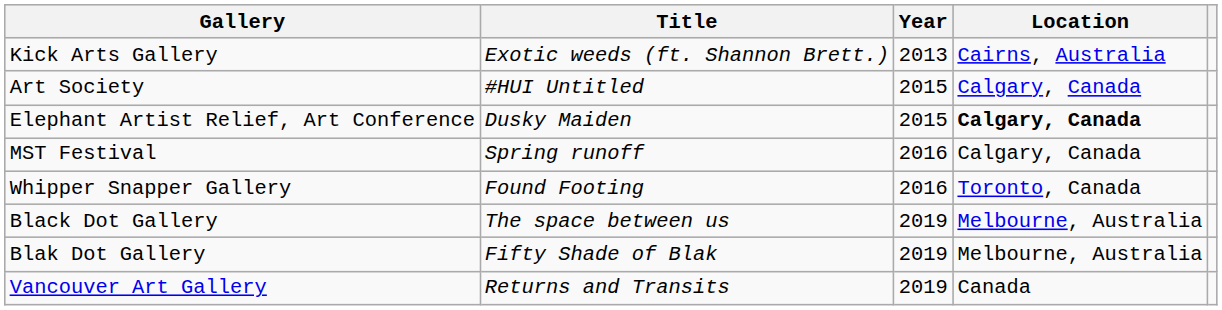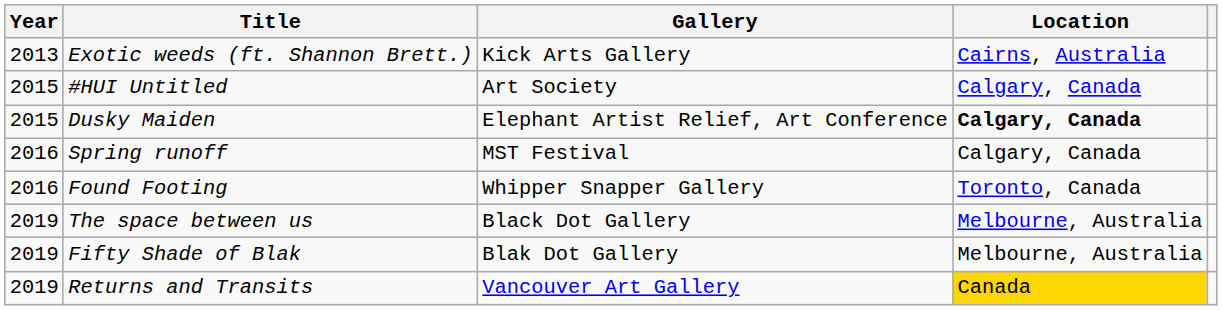 <table class="wikitable">
 <tr>
+<th>Year</th>
+<th>Title</th>
 <th>Gallery</th>
-<th>Title</th>
-<th>Year</th>
 <th>Location</th>
 <th></th>
 </tr>
 <tr>
+<td>2013</td>
+<td><em>Exotic weeds  (ft. Shannon Brett.)</em></td>
 <td>Kick Arts Gallery</td>
-<td><em>Exotic weeds  (ft. Shannon Brett.)</em></td>
-<td>2013</td>
 <td><a href='#'>Cairns</a>, <a href='#'>Australia</a></td>
 <td></td>
 </tr>
 <tr>
+<td>2015</td>
+<td><em>#HUI Untitled</em></td>
 <td>Art Society</td>
-<td><em>#HUI Untitled</em></td>
-<td>2015</td>
 <td><a href='#'>Calgary</a>, <a href='#'>Canada</a></td>
 <td></td>
 </tr>
 <tr>
+<td>2015</td>
+<td><em>Dusky Maiden</em></td>
 <td>Elephant Artist Relief, Art Conference</td>
-<td><em>Dusky Maiden</em></td>
-<td>2015</td>
 <td><strong>Calgary, Canada</strong></td>
 <td></td>
 </tr>
 <tr>
+<td>2016</td>
+<td><em>Spring runoff</em></td>
 <td>MST Festival</td>
-<td><em>Spring runoff</em></td>
-<td>2016</td>
 <td>Calgary, Canada</td>
 <td></td>
 </tr>
 <tr>
+<td>2016</td>
+<td><em>Found Footing</em></td>
 <td>Whipper Snapper Gallery</td>
-<td><em>Found Footing</em></td>
-<td>2016</td>
 <td><a href='#'>Toronto</a>, Canada</td>
 <td></td>
 </tr>
 <tr>
+<td>2019</td>
+<td><em>The space between us</em></td>
 <td>Black Dot Gallery</td>
-<td><em>The space between us</em></td>
-<td>2019</td>
 <td><a href='#'>Melbourne</a>, Australia</td>
 <td></td>
 </tr>
 <tr>
+<td>2019</td>
+<td><em>Fifty Shade of Blak</em></td>
 <td>Blak Dot Gallery</td>
-<td><em>Fifty Shade of Blak</em></td>
-<td>2019</td>
 <td>Melbourne, Australia</td>
 <td></td>
 </tr>
 <tr>
+<td>2019</td>
+<td><em>Returns and Transits</em></td>
 <td><a href='#'>Vancouver Art Gallery</a></td>
-<td><em>Returns and Transits</em></td>
-<td>2019</td>
-<td>Canada</td>
+<td style="background: gold;">Canada</td>
 <td></td>
 </tr>
 </table>
